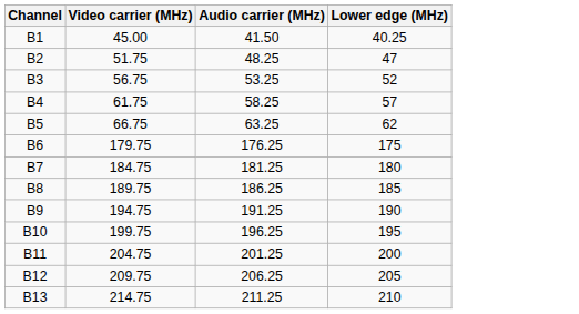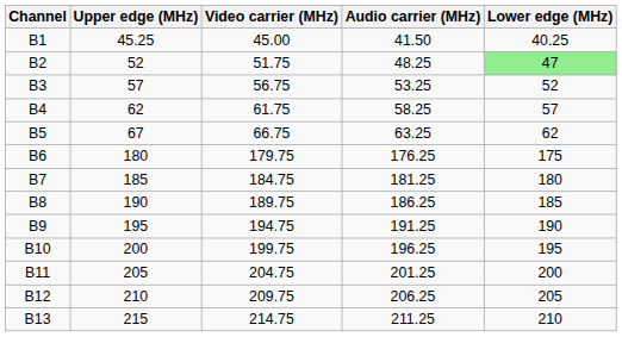 <table class="wikitable" style="text-align: center; border-collapse:collapse">
 <tr>
 <th>Channel</th>
+<th>Upper edge (MHz)</th>
 <th>Video carrier (MHz)</th>
 <th>Audio carrier (MHz)</th>
 <th>Lower edge (MHz)</th>
 </tr>
 <tr>
 <td>B1</td>
+<td>45.25</td>
 <td>45.00</td>
 <td>41.50</td>
 <td>40.25</td>
 </tr>
 <tr>
 <td>B2</td>
+<td>52</td>
 <td>51.75</td>
 <td>48.25</td>
-<td>47</td>
+<td style="background: lightgreen;">47</td>
 </tr>
 <tr>
 <td>B3</td>
+<td>57</td>
 <td>56.75</td>
 <td>53.25</td>
 <td>52</td>
 </tr>
 <tr>
 <td>B4</td>
+<td>62</td>
 <td>61.75</td>
 <td>58.25</td>
 <td>57</td>
 </tr>
 <tr>
 <td>B5</td>
+<td>67</td>
 <td>66.75</td>
 <td>63.25</td>
 <td>62</td>
 </tr>
 <tr>
 <td>B6</td>
+<td>180</td>
 <td>179.75</td>
 <td>176.25</td>
 <td>175</td>
 </tr>
 <tr>
 <td>B7</td>
+<td>185</td>
 <td>184.75</td>
 <td>181.25</td>
 <td>180</td>
 </tr>
 <tr>
 <td>B8</td>
+<td>190</td>
 <td>189.75</td>
 <td>186.25</td>
 <td>185</td>
 </tr>
 <tr>
 <td>B9</td>
+<td>195</td>
 <td>194.75</td>
 <td>191.25</td>
 <td>190</td>
 </tr>
 <tr>
 <td>B10</td>
+<td>200</td>
 <td>199.75</td>
 <td>196.25</td>
 <td>195</td>
 </tr>
 <tr>
 <td>B11</td>
+<td>205</td>
 <td>204.75</td>
 <td>201.25</td>
 <td>200</td>
 </tr>
 <tr>
 <td>B12</td>
+<td>210</td>
 <td>209.75</td>
 <td>206.25</td>
 <td>205</td>
 </tr>
 <tr>
 <td>B13</td>
+<td>215</td>
 <td>214.75</td>
 <td>211.25</td>
 <td>210</td>
 </tr>
 </table>
